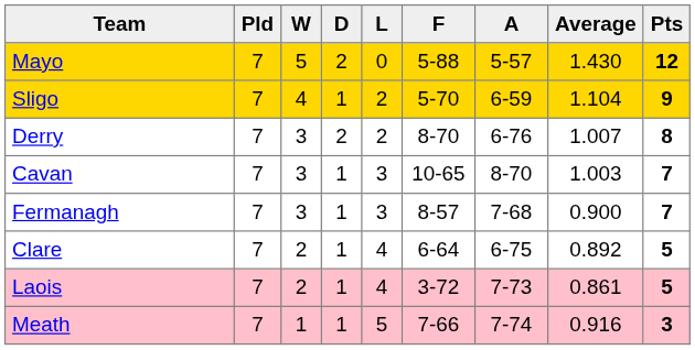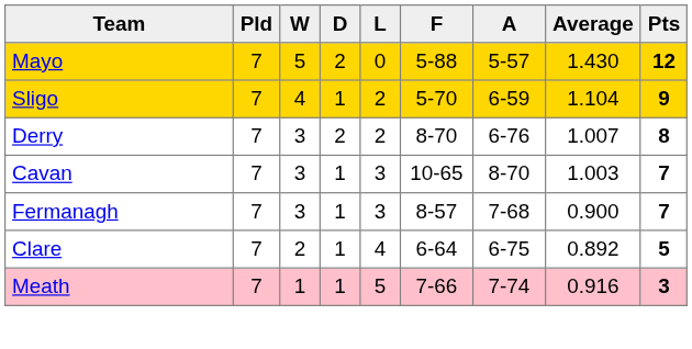 <table style=border-collapse:collapse border=1 cellspacing=0 cellpadding=5>
 <tr align=center bgcolor=#efefef>
 <th width=165>Team</th>
 <th width=20>Pld</th>
 <th width=20>W</th>
 <th width=20>D</th>
 <th width=20>L</th>
 <th width=45>F</th>
 <th width=45>A</th>
 <th width=20>Average</th>
 <th width=20>Pts</th>
 </tr>
 <tr align=center style= "background:gold;">
 <td style="text-align:left"><a href='#'>Mayo</a></td>
 <td>7</td>
 <td>5</td>
 <td>2</td>
 <td>0</td>
 <td>5-88</td>
 <td>5-57</td>
 <td>1.430</td>
 <td><strong>12</strong></td>
 </tr>
 <tr align=center style= "background:gold;">
 <td style="text-align:left"><a href='#'>Sligo</a></td>
 <td>7</td>
 <td>4</td>
 <td>1</td>
 <td>2</td>
 <td>5-70</td>
 <td>6-59</td>
 <td>1.104</td>
 <td><strong>9</strong></td>
 </tr>
 <tr align=center style= "">
 <td style="text-align:left"><a href='#'>Derry</a></td>
 <td>7</td>
 <td>3</td>
 <td>2</td>
 <td>2</td>
 <td>8-70</td>
 <td>6-76</td>
 <td>1.007</td>
 <td><strong>8</strong></td>
 </tr>
 <tr align=center style= "">
 <td style="text-align:left"><a href='#'>Cavan</a></td>
 <td>7</td>
 <td>3</td>
 <td>1</td>
 <td>3</td>
 <td>10-65</td>
 <td>8-70</td>
 <td>1.003</td>
 <td><strong>7</strong></td>
 </tr>
 <tr align=center style= "">
 <td style="text-align:left"><a href='#'>Fermanagh</a></td>
 <td>7</td>
 <td>3</td>
 <td>1</td>
 <td>3</td>
 <td>8-57</td>
 <td>7-68</td>
 <td>0.900</td>
 <td><strong>7</strong></td>
 </tr>
 <tr align=center style= "">
 <td style="text-align:left"><a href='#'>Clare</a></td>
 <td>7</td>
 <td>2</td>
 <td>1</td>
 <td>4</td>
 <td>6-64</td>
 <td>6-75</td>
 <td>0.892</td>
 <td><strong>5</strong></td>
 </tr>
 <tr align=center style= "background:#FFC0CB">
-<td style="text-align:left"><a href='#'>Laois</a></td>
-<td>7</td>
-<td>2</td>
-<td>1</td>
-<td>4</td>
-<td>3-72</td>
-<td>7-73</td>
-<td>0.861</td>
-<td><strong>5</strong></td>
-</tr>
-<tr align=center style= "background:#FFC0CB">
 <td style="text-align:left"><a href='#'>Meath</a></td>
 <td>7</td>
 <td>1</td>
 <td>1</td>
 <td>5</td>
 <td>7-66</td>
 <td>7-74</td>
 <td>0.916</td>
 <td><strong>3</strong></td>
 </tr>
 </table>
